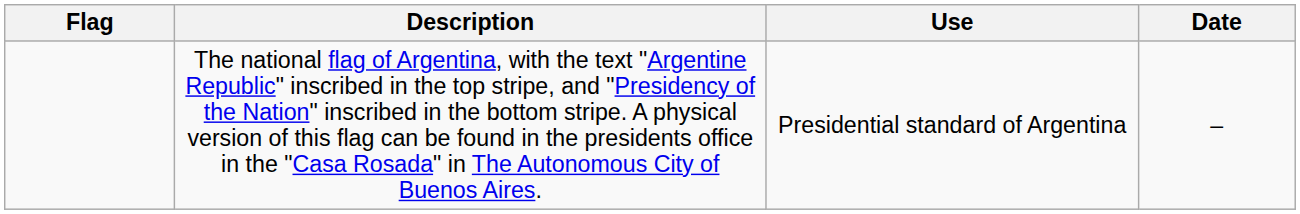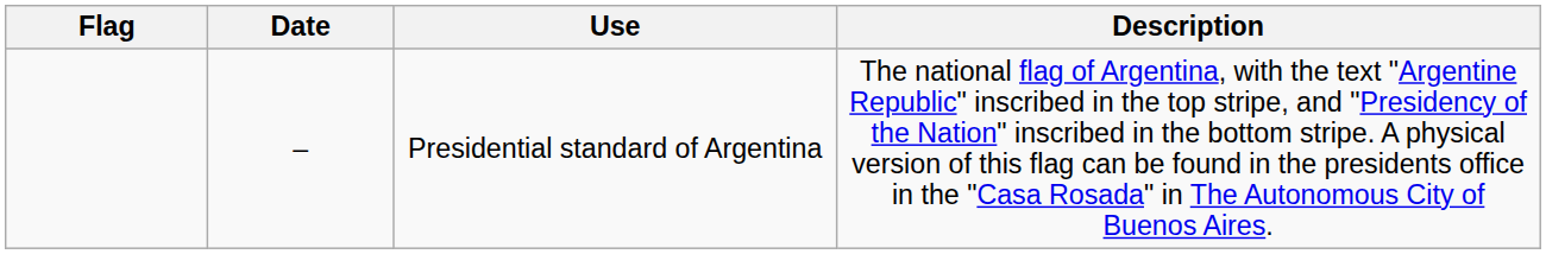 <table class="wikitable" style="background:#f9f9f9; text-align:center">
 <tr>
 <th width="110">Flag</th>
+<th width="100">Date</th>
+<th width="250">Use</th>
 <th width="400">Description</th>
-<th width="250">Use</th>
-<th width="100">Date</th>
 </tr>
 <tr>
 <td></td>
+<td>–</td>
+<td>Presidential standard of Argentina</td>
 <td>The national <a href='#'>flag of Argentina</a>, with the text "<a href='#'>Argentine Republic</a>" inscribed in the top stripe, and "<a href='#'>Presidency of the Nation</a>" inscribed in the bottom stripe. A physical version of this flag can be found in the presidents office in the "<a href='#'>Casa Rosada</a>" in <a href='#'>The Autonomous City of Buenos Aires</a>.</td>
-<td>Presidential standard of Argentina</td>
-<td>–</td>
 </tr>
 </table>
